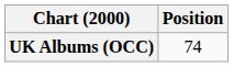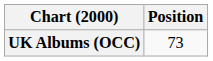 <table class="wikitable plainrowheaders" style="text-align:center">
 <tr>
 <th scope="col">Chart (2000)</th>
 <th scope="col">Position</th>
 </tr>
 <tr>
 <th scope="row">UK Albums (OCC)</th>
-<td>74</td>
+<td>73</td>
 </tr>
 </table>
